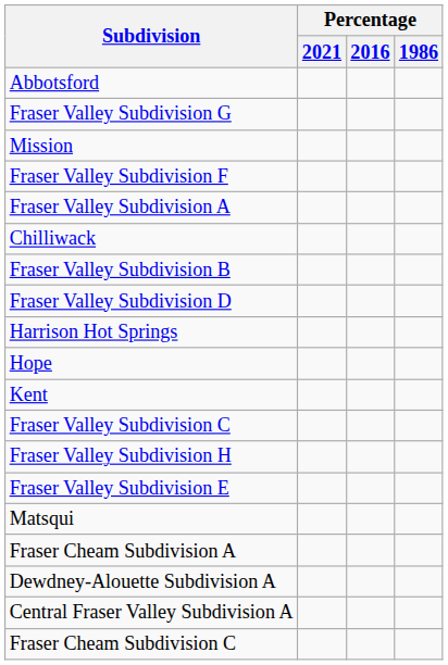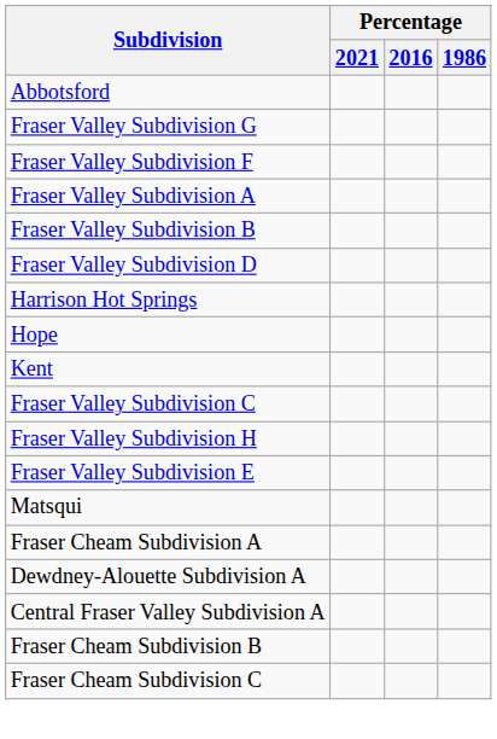 <table class="wikitable sortable">
 <tr>
 <th rowspan="2"><a href='#'>Subdivision</a></th>
 <th colspan="3">Percentage</th>
 </tr>
 <tr>
 <th><a href='#'>2021</a></th>
 <th><a href='#'>2016</a></th>
 <th><a href='#'>1986</a></th>
 </tr>
 <tr>
 <td><a href='#'>Abbotsford</a></td>
 <td></td>
 <td></td>
 <td></td>
 </tr>
 <tr>
 <td><a href='#'>Fraser Valley Subdivision G</a></td>
 <td></td>
 <td></td>
 <td></td>
 </tr>
 <tr>
-<td><a href='#'>Mission</a></td>
-<td></td>
-<td></td>
-<td></td>
-</tr>
-<tr>
 <td><a href='#'>Fraser Valley Subdivision F</a></td>
 <td></td>
 <td></td>
 <td></td>
 </tr>
 <tr>
 <td><a href='#'>Fraser Valley Subdivision A</a></td>
-<td></td>
-<td></td>
-<td></td>
-</tr>
-<tr>
-<td><a href='#'>Chilliwack</a></td>
 <td></td>
 <td></td>
 <td></td>
 </tr>
 <tr>
 <td><a href='#'>Fraser Valley Subdivision B</a></td>
 <td></td>
 <td></td>
 <td></td>
 </tr>
 <tr>
 <td><a href='#'>Fraser Valley Subdivision D</a></td>
 <td></td>
 <td></td>
 <td></td>
 </tr>
 <tr>
 <td><a href='#'>Harrison Hot Springs</a></td>
 <td></td>
 <td></td>
 <td></td>
 </tr>
 <tr>
 <td><a href='#'>Hope</a></td>
 <td></td>
 <td></td>
 <td></td>
 </tr>
 <tr>
 <td><a href='#'>Kent</a></td>
 <td></td>
 <td></td>
 <td></td>
 </tr>
 <tr>
 <td><a href='#'>Fraser Valley Subdivision C</a></td>
 <td></td>
 <td></td>
 <td></td>
 </tr>
 <tr>
 <td><a href='#'>Fraser Valley Subdivision H</a></td>
 <td></td>
 <td></td>
 <td></td>
 </tr>
 <tr>
 <td><a href='#'>Fraser Valley Subdivision E</a></td>
 <td></td>
 <td></td>
 <td></td>
 </tr>
 <tr>
 <td>Matsqui</td>
 <td></td>
 <td></td>
 <td></td>
 </tr>
 <tr>
 <td>Fraser Cheam Subdivision A</td>
 <td></td>
 <td></td>
 <td></td>
 </tr>
 <tr>
 <td>Dewdney-Alouette Subdivision A</td>
 <td></td>
 <td></td>
 <td></td>
 </tr>
 <tr>
 <td>Central Fraser Valley Subdivision A</td>
 <td></td>
 <td></td>
 <td></td>
 </tr>
 <tr>
+<td>Fraser Cheam Subdivision B</td>
+<td></td>
+<td></td>
+<td></td>
+</tr>
+<tr>
 <td>Fraser Cheam Subdivision C</td>
 <td></td>
 <td></td>
 <td></td>
 </tr>
 </table>
